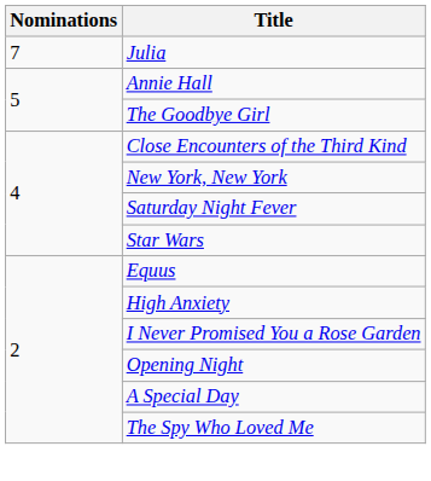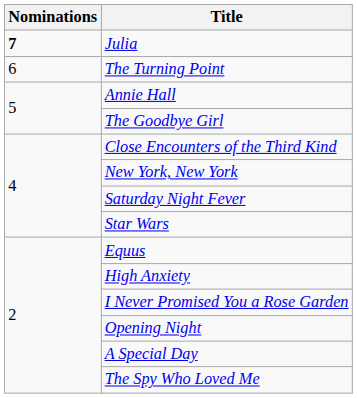 <table class="wikitable">
 <tr>
 <th>Nominations</th>
 <th>Title</th>
 </tr>
 <tr>
-<td>7</td>
+<td><strong>7</strong></td>
 <td><em><a href='#'>Julia</a></em></td>
+</tr>
+<tr>
+<td>6</td>
+<td><em><a href='#'>The Turning Point</a></em></td>
 </tr>
 <tr>
 <td rowspan="2">5</td>
 <td><em><a href='#'>Annie Hall</a></em></td>
 </tr>
 <tr>
 <td><em><a href='#'>The Goodbye Girl</a></em></td>
 </tr>
 <tr>
 <td rowspan="4">4</td>
 <td><em><a href='#'>Close Encounters of the Third Kind</a></em></td>
 </tr>
 <tr>
 <td><em><a href='#'>New York, New York</a></em></td>
 </tr>
 <tr>
 <td><em><a href='#'>Saturday Night Fever</a></em></td>
 </tr>
 <tr>
 <td><em><a href='#'>Star Wars</a></em></td>
 </tr>
 <tr>
 <td rowspan="6">2</td>
 <td><em><a href='#'>Equus</a></em></td>
 </tr>
 <tr>
 <td><em><a href='#'>High Anxiety</a></em></td>
 </tr>
 <tr>
 <td><em><a href='#'>I Never Promised You a Rose Garden</a></em></td>
 </tr>
 <tr>
 <td><em><a href='#'>Opening Night</a></em></td>
 </tr>
 <tr>
 <td><em><a href='#'>A Special Day</a></em></td>
 </tr>
 <tr>
 <td><em><a href='#'>The Spy Who Loved Me</a></em></td>
 </tr>
 </table>
